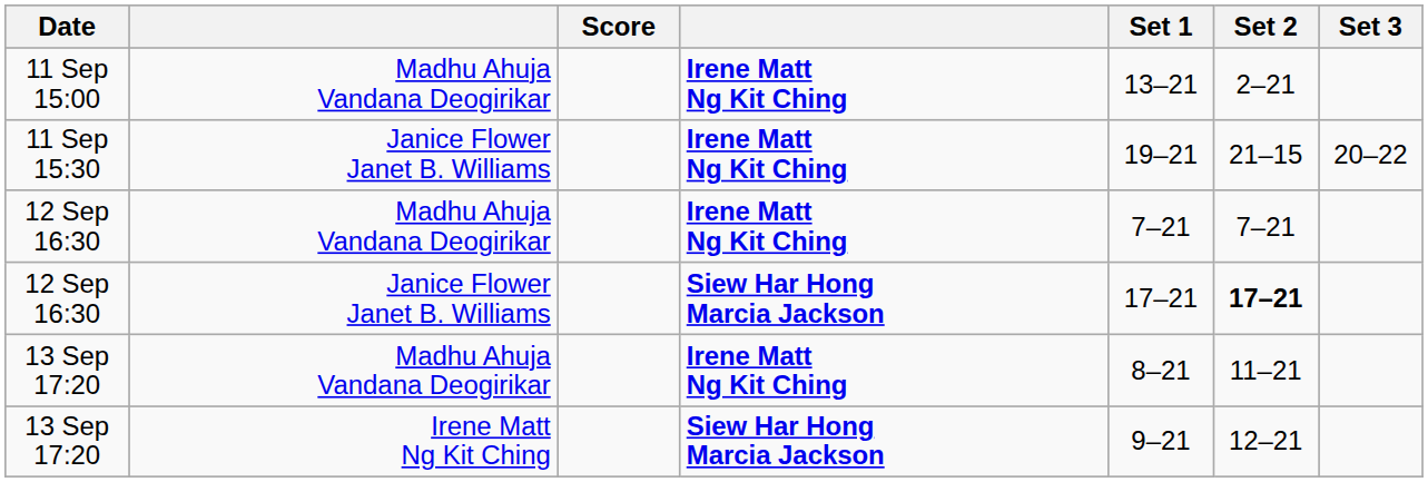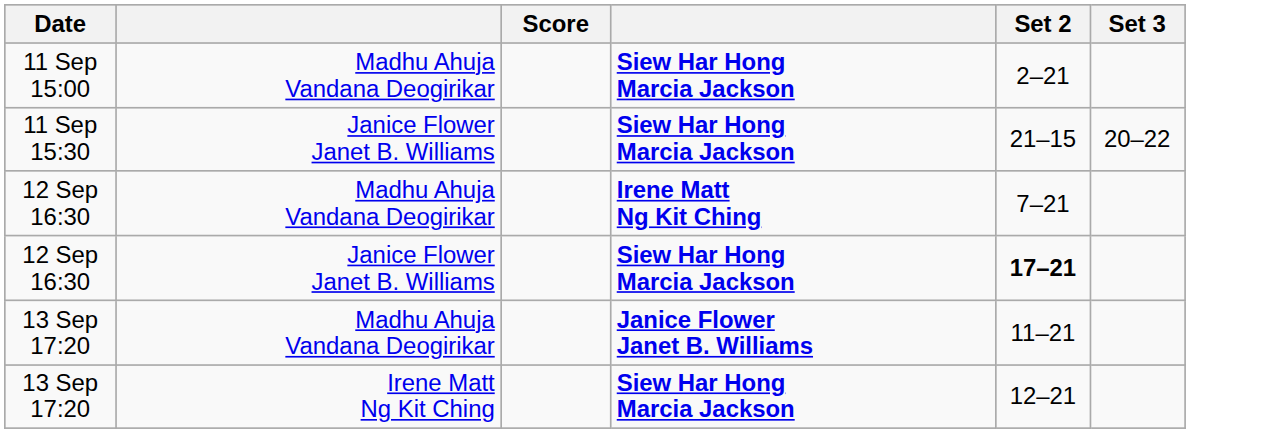 <table class="wikitable" style="text-align: center; font-size:90%">
 <tr>
 <th width="60">Date</th>
 <th align="right" width="225"></th>
 <th width="60">Score</th>
 <th align="left" width="225"></th>
-<th width="50">Set 1</th>
 <th width="50">Set 2</th>
 <th width="50">Set 3</th>
 </tr>
 <tr>
 <td>11 Sep<br>15:00</td>
 <td align="right"><a href='#'>Madhu Ahuja</a> <br><a href='#'>Vandana Deogirikar</a> </td>
 <td align="center"></td>
-<td align="left"><strong> <a href='#'>Irene Matt</a><br> <a href='#'>Ng Kit Ching</a></strong></td>
-<td>13–21</td>
+<td align="left"><strong> <a href='#'>Siew Har Hong</a><br> <a href='#'>Marcia Jackson</a></strong></td>
 <td>2–21</td>
 <td></td>
 </tr>
 <tr>
 <td>11 Sep<br>15:30</td>
 <td align="right"><a href='#'>Janice Flower</a> <br><a href='#'>Janet B. Williams</a> </td>
 <td align="center"></td>
-<td align="left"><strong> <a href='#'>Irene Matt</a><br> <a href='#'>Ng Kit Ching</a></strong></td>
-<td>19–21</td>
+<td align="left"><strong> <a href='#'>Siew Har Hong</a><br> <a href='#'>Marcia Jackson</a></strong></td>
 <td>21–15</td>
 <td>20–22</td>
 </tr>
 <tr>
 <td>12 Sep<br>16:30</td>
 <td align="right"><a href='#'>Madhu Ahuja</a> <br><a href='#'>Vandana Deogirikar</a> </td>
 <td align="center"></td>
 <td align="left"><strong> <a href='#'>Irene Matt</a><br> <a href='#'>Ng Kit Ching</a></strong></td>
 <td>7–21</td>
-<td>7–21</td>
 <td></td>
 </tr>
 <tr>
 <td>12 Sep<br>16:30</td>
 <td align="right"><a href='#'>Janice Flower</a> <br><a href='#'>Janet B. Williams</a> </td>
 <td align="center"></td>
 <td align="left"><strong> <a href='#'>Siew Har Hong</a><br> <a href='#'>Marcia Jackson</a></strong></td>
-<td>17–21</td>
 <td><strong>17–21</strong></td>
 <td></td>
 </tr>
 <tr>
 <td>13 Sep<br>17:20</td>
 <td align="right"><a href='#'>Madhu Ahuja</a> <br><a href='#'>Vandana Deogirikar</a> </td>
 <td align="center"></td>
-<td align="left"><strong> <a href='#'>Irene Matt</a><br> <a href='#'>Ng Kit Ching</a></strong></td>
-<td>8–21</td>
+<td align="left"><strong> <a href='#'>Janice Flower</a><br> <a href='#'>Janet B. Williams</a></strong></td>
 <td>11–21</td>
 <td></td>
 </tr>
 <tr>
 <td>13 Sep<br>17:20</td>
 <td align="right"><a href='#'>Irene Matt</a> <br><a href='#'>Ng Kit Ching</a> </td>
 <td align="center"></td>
 <td align="left"><strong> <a href='#'>Siew Har Hong</a><br> <a href='#'>Marcia Jackson</a></strong></td>
-<td>9–21</td>
 <td>12–21</td>
 <td></td>
 </tr>
 </table>
